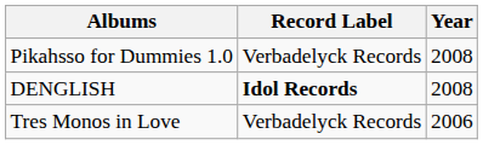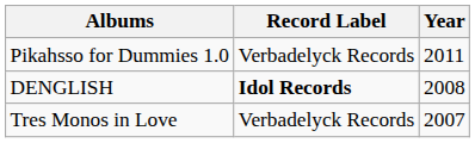 <table class="wikitable">
 <tr>
 <th>Albums</th>
 <th>Record Label</th>
 <th>Year</th>
 </tr>
 <tr>
 <td>Pikahsso for Dummies 1.0</td>
 <td>Verbadelyck Records</td>
-<td>2008</td>
+<td>2011</td>
 </tr>
 <tr>
 <td>DENGLISH</td>
 <td><strong>Idol Records</strong></td>
 <td>2008</td>
 </tr>
 <tr>
 <td>Tres Monos in Love</td>
 <td>Verbadelyck Records</td>
-<td>2006</td>
+<td>2007</td>
 </tr>
 </table>
